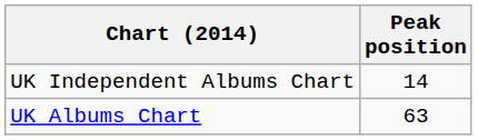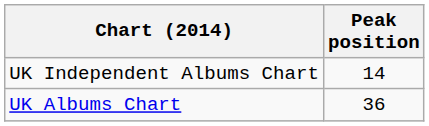 <table class="wikitable sortable">
 <tr>
 <th>Chart (2014)</th>
 <th>Peak<br>position</th>
 </tr>
 <tr>
 <td align="left">UK Independent Albums Chart</td>
 <td style="text-align:center;">14</td>
 </tr>
 <tr>
 <td align="left"><a href='#'>UK Albums Chart</a></td>
-<td style="text-align:center;">63</td>
+<td style="text-align:center;">36</td>
 </tr>
 </table>
